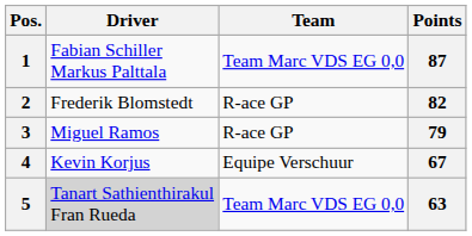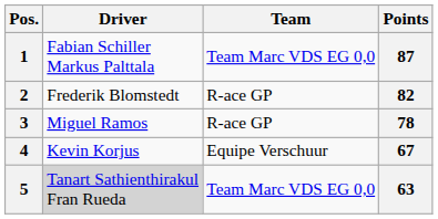 <table class="wikitable" style="font-size: 85%">
 <tr>
 <th>Pos.</th>
 <th>Driver</th>
 <th>Team</th>
 <th>Points</th>
 </tr>
 <tr>
 <th>1</th>
 <td> <a href='#'>Fabian Schiller</a><br> <a href='#'>Markus Palttala</a></td>
 <td> <a href='#'>Team Marc VDS EG 0,0</a></td>
 <th>87</th>
 </tr>
 <tr>
 <th>2</th>
 <td> Frederik Blomstedt</td>
 <td> R-ace GP</td>
 <th>82</th>
 </tr>
 <tr>
 <th>3</th>
 <td> <a href='#'>Miguel Ramos</a></td>
 <td> R-ace GP</td>
-<th>79</th>
+<th>78</th>
 </tr>
 <tr>
 <th>4</th>
 <td> <a href='#'>Kevin Korjus</a></td>
 <td> Equipe Verschuur</td>
 <th>67</th>
 </tr>
 <tr>
 <th>5</th>
 <td style="background: lightgrey;"> <a href='#'>Tanart Sathienthirakul</a><br> Fran Rueda</td>
 <td> <a href='#'>Team Marc VDS EG 0,0</a></td>
 <th>63</th>
 </tr>
 </table>
